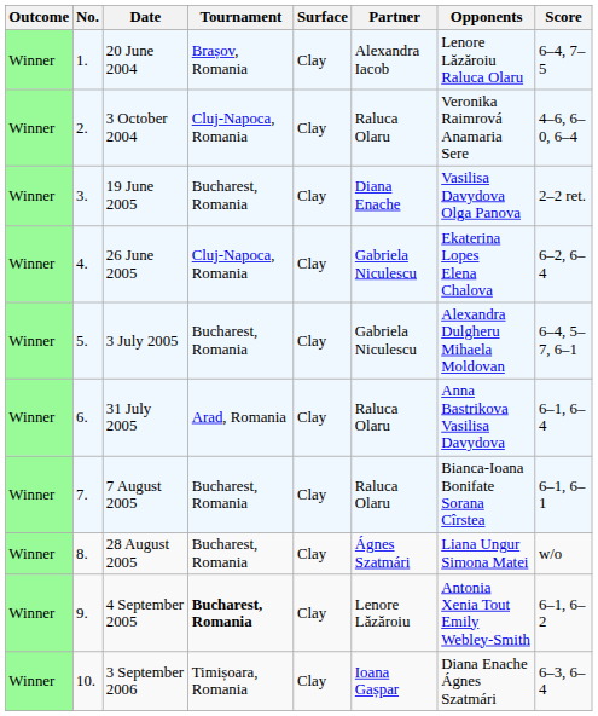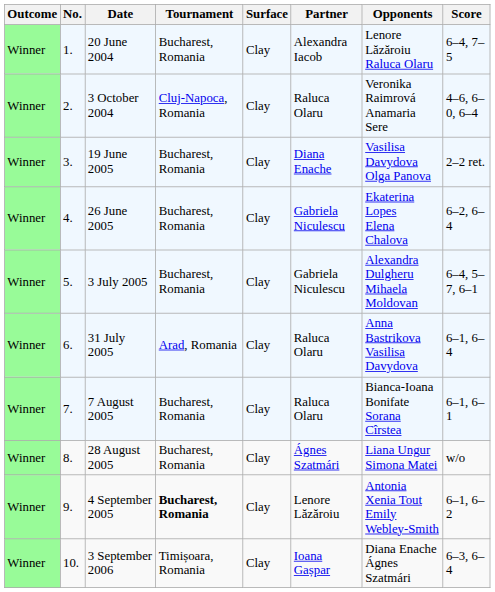 <table class="sortable wikitable">
 <tr>
 <th>Outcome</th>
 <th>No.</th>
 <th>Date</th>
 <th>Tournament</th>
 <th>Surface</th>
 <th>Partner</th>
 <th>Opponents</th>
 <th class="unsortable">Score</th>
 </tr>
 <tr style="background:#f0f8ff;">
 <td style="background:#98fb98;">Winner</td>
 <td>1.</td>
 <td>20 June 2004</td>
-<td><a href='#'>Brașov</a>, Romania</td>
+<td>Bucharest, Romania</td>
 <td>Clay</td>
 <td> Alexandra Iacob</td>
 <td> Lenore Lăzăroiu <br>  <a href='#'>Raluca Olaru</a></td>
 <td>6–4, 7–5</td>
 </tr>
 <tr style="background:#f0f8ff;">
 <td style="background:#98fb98;">Winner</td>
 <td>2.</td>
 <td>3 October 2004</td>
 <td><a href='#'>Cluj-Napoca</a>, Romania</td>
 <td>Clay</td>
 <td> Raluca Olaru</td>
 <td> Veronika Raimrová <br>  Anamaria Sere</td>
 <td>4–6, 6–0, 6–4</td>
 </tr>
 <tr style="background:#f0f8ff;">
 <td style="background:#98fb98;">Winner</td>
 <td>3.</td>
 <td>19 June 2005</td>
 <td>Bucharest, Romania</td>
 <td>Clay</td>
 <td> <a href='#'>Diana Enache</a></td>
 <td> <a href='#'>Vasilisa Davydova</a> <br>  <a href='#'>Olga Panova</a></td>
 <td>2–2 ret.</td>
 </tr>
 <tr style="background:#f0f8ff;">
 <td style="background:#98fb98;">Winner</td>
 <td>4.</td>
 <td>26 June 2005</td>
-<td><a href='#'>Cluj-Napoca</a>, Romania</td>
+<td>Bucharest, Romania</td>
 <td>Clay</td>
 <td> <a href='#'>Gabriela Niculescu</a></td>
 <td> <a href='#'>Ekaterina Lopes</a> <br>  <a href='#'>Elena Chalova</a></td>
 <td>6–2, 6–4</td>
 </tr>
 <tr style="background:#f0f8ff;">
 <td style="background:#98fb98;">Winner</td>
 <td>5.</td>
 <td>3 July 2005</td>
 <td>Bucharest, Romania</td>
 <td>Clay</td>
 <td> Gabriela Niculescu</td>
 <td> <a href='#'>Alexandra Dulgheru</a> <br>  <a href='#'>Mihaela Moldovan</a></td>
 <td>6–4, 5–7, 6–1</td>
 </tr>
 <tr style="background:#f0f8ff;">
 <td style="background:#98fb98;">Winner</td>
 <td>6.</td>
 <td>31 July 2005</td>
 <td><a href='#'>Arad</a>, Romania</td>
 <td>Clay</td>
 <td> Raluca Olaru</td>
 <td> <a href='#'>Anna Bastrikova</a> <br>  <a href='#'>Vasilisa Davydova</a></td>
 <td>6–1, 6–4</td>
 </tr>
 <tr style="background:#f0f8ff;">
 <td style="background:#98fb98;">Winner</td>
 <td>7.</td>
 <td>7 August 2005</td>
 <td>Bucharest, Romania</td>
 <td>Clay</td>
 <td> Raluca Olaru</td>
 <td> Bianca-Ioana Bonifate <br>  <a href='#'>Sorana Cîrstea</a></td>
 <td>6–1, 6–1</td>
 </tr>
 <tr>
 <td style="background:#98fb98;">Winner</td>
 <td>8.</td>
 <td>28 August 2005</td>
 <td>Bucharest, Romania</td>
 <td>Clay</td>
 <td> <a href='#'>Ágnes Szatmári</a></td>
 <td> <a href='#'>Liana Ungur</a> <br>  <a href='#'>Simona Matei</a></td>
 <td>w/o</td>
 </tr>
 <tr>
 <td style="background:#98fb98;">Winner</td>
 <td>9.</td>
 <td>4 September 2005</td>
 <td><strong>Bucharest, Romania</strong></td>
 <td>Clay</td>
 <td> Lenore Lăzăroiu</td>
 <td> <a href='#'>Antonia Xenia Tout</a> <br>  <a href='#'>Emily Webley-Smith</a></td>
 <td>6–1, 6–2</td>
 </tr>
 <tr>
 <td style="background:#98fb98;">Winner</td>
 <td>10.</td>
 <td>3 September 2006</td>
 <td>Timișoara, Romania</td>
 <td>Clay</td>
 <td> <a href='#'>Ioana Gașpar</a></td>
 <td> Diana Enache <br>  Ágnes Szatmári</td>
 <td>6–3, 6–4</td>
 </tr>
 </table>
